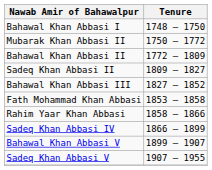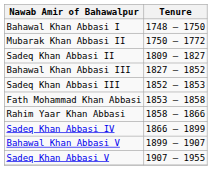 <table class="wikitable">
 <tr>
 <th>Nawab Amir of Bahawalpur</th>
 <th>Tenure</th>
 </tr>
 <tr>
 <td>Bahawal Khan Abbasi I</td>
 <td>1748 – 1750</td>
 </tr>
 <tr>
 <td>Mubarak Khan Abbasi II</td>
 <td>1750 – 1772</td>
 </tr>
 <tr>
-<td>Bahawal Khan Abbasi II</td>
-<td>1772 – 1809</td>
-</tr>
-<tr>
 <td>Sadeq Khan Abbasi II</td>
 <td>1809 – 1827</td>
 </tr>
 <tr>
 <td>Bahawal Khan Abbasi III</td>
 <td>1827 – 1852</td>
+</tr>
+<tr>
+<td>Sadeq Khan Abbasi III</td>
+<td>1852 – 1853</td>
 </tr>
 <tr>
 <td>Fath Mohammad Khan Abbasi</td>
 <td>1853 – 1858</td>
 </tr>
 <tr>
 <td>Rahim Yaar Khan Abbasi</td>
 <td>1858 –  1866</td>
 </tr>
 <tr>
 <td><a href='#'>Sadeq Khan Abbasi IV</a></td>
 <td>1866 – 1899</td>
 </tr>
 <tr>
 <td><a href='#'>Bahawal Khan Abbasi V</a></td>
 <td>1899 – 1907</td>
 </tr>
 <tr>
 <td><a href='#'>Sadeq Khan Abbasi V</a></td>
 <td>1907 – 1955</td>
 </tr>
 <tr>
 </tr>
 </table>
